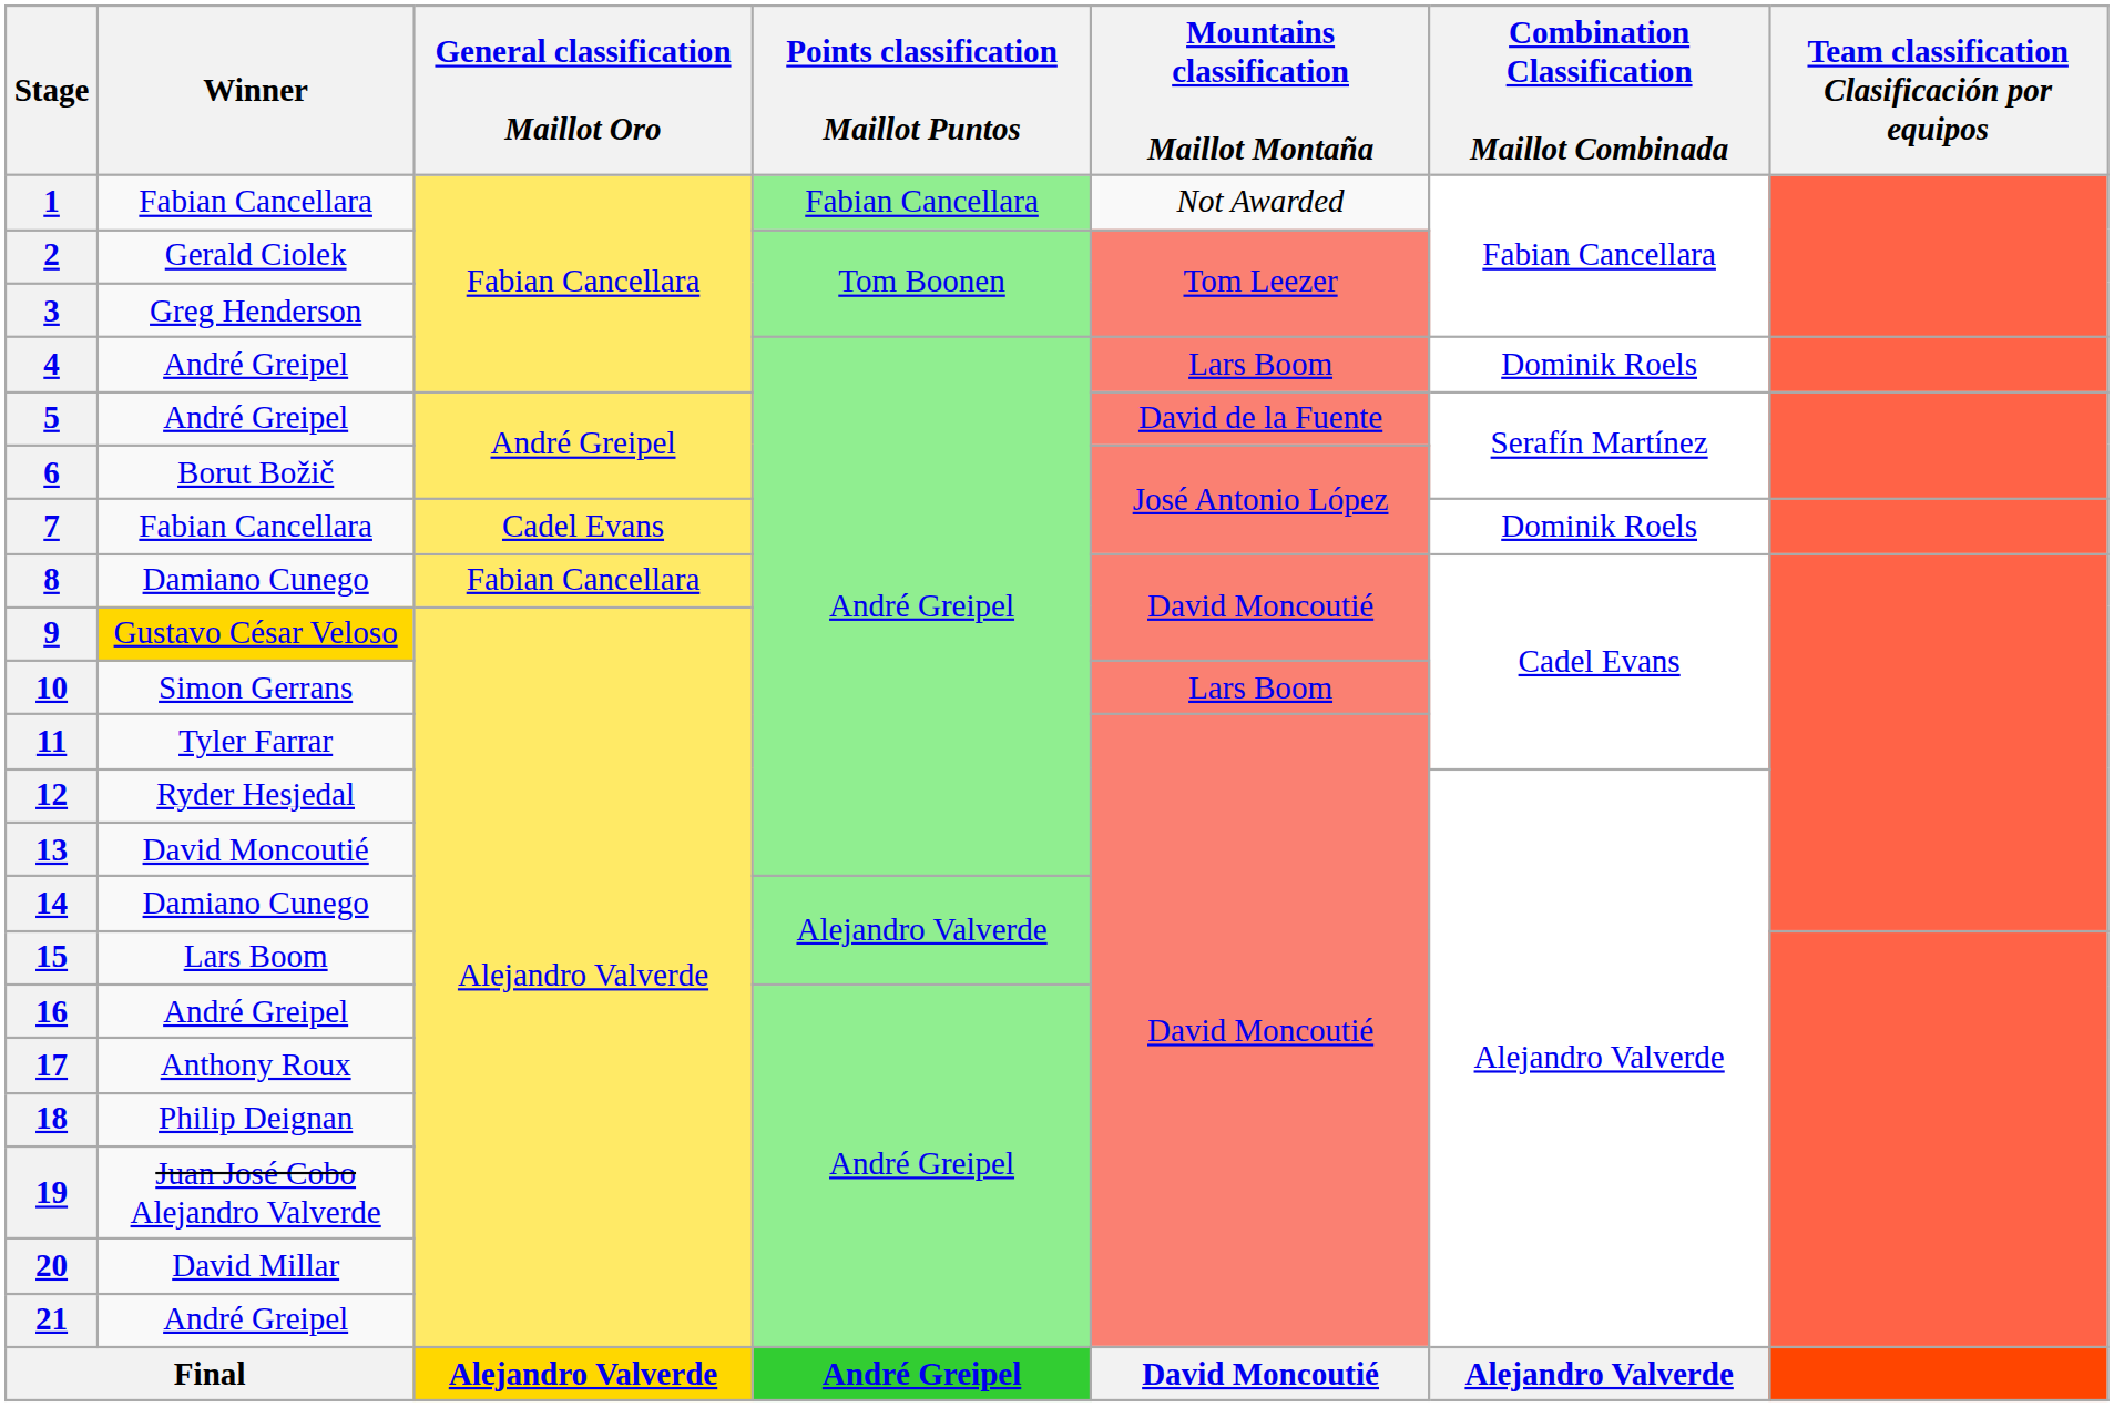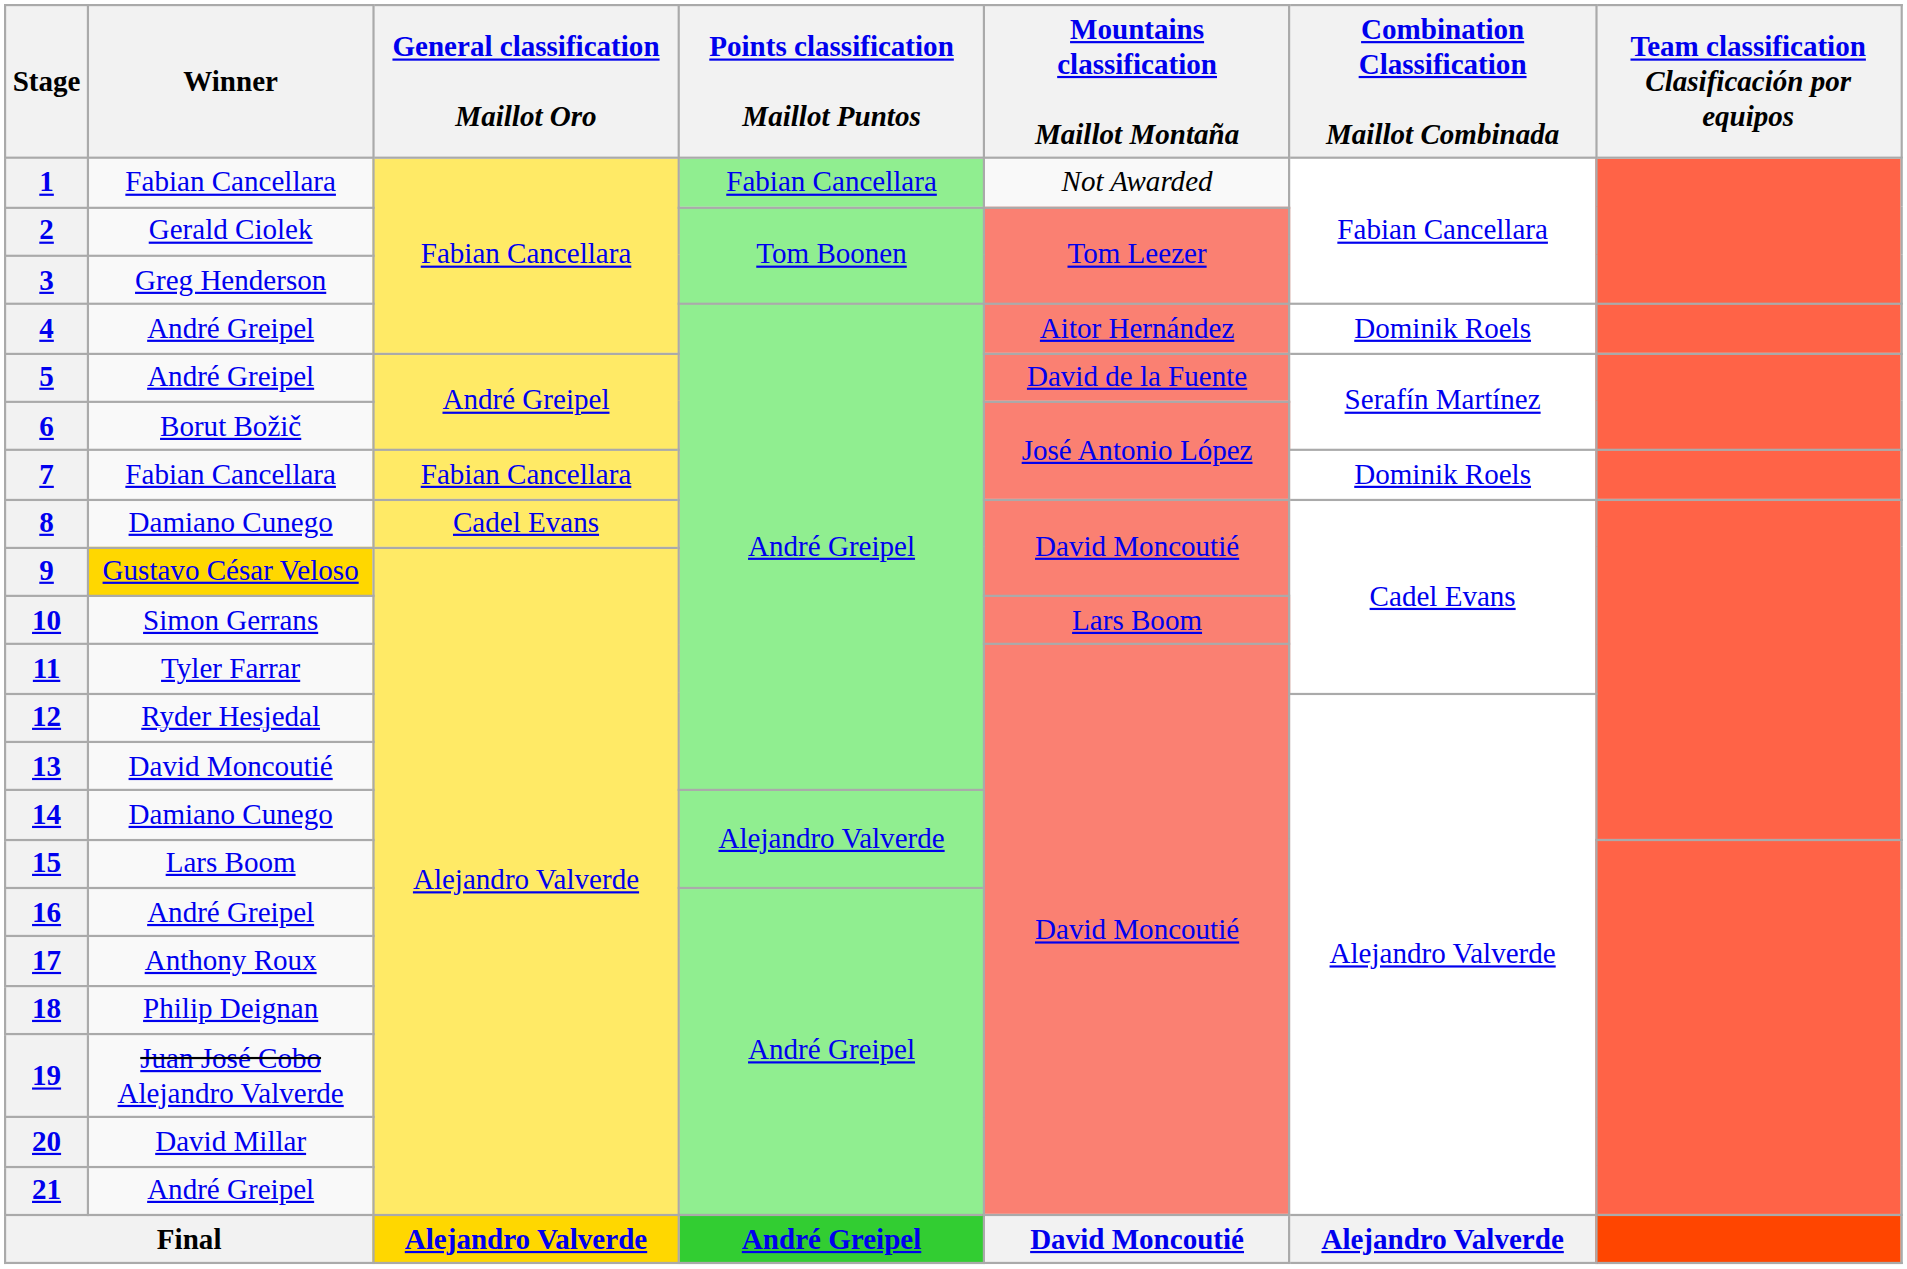 <table class="wikitable" style="text-align: center; font-size:smaller;">
 <tr>
 <th style="width:1%;">Stage</th>
 <th style="width:14%;">Winner</th>
 <th style="width:15%;"><a href='#'>General classification</a><br><br><em>Maillot Oro</em></th>
 <th style="width:15%;"><a href='#'>Points classification</a><br><br><em>Maillot Puntos</em></th>
 <th style="width:15%;"><a href='#'>Mountains classification</a><br><br><em>Maillot Montaña</em></th>
 <th style="width:15%;"><a href='#'>Combination Classification</a><br><br><em>Maillot Combinada</em></th>
 <th style="width:15%;"><a href='#'>Team classification</a><br><em>Clasificación por equipos</em></th>
 </tr>
 <tr>
 <th><a href='#'>1</a></th>
 <td><a href='#'>Fabian Cancellara</a></td>
 <td style="background:#FFEA66;" rowspan="4"><a href='#'>Fabian Cancellara</a></td>
 <td style="background:lightgreen;"><a href='#'>Fabian Cancellara</a></td>
 <td style="background:offwhite;"><em>Not Awarded</em></td>
 <td style="background:white;" rowspan="3"><a href='#'>Fabian Cancellara</a></td>
 <td style="background:tomato;" rowspan="3"></td>
 </tr>
 <tr>
 <th><a href='#'>2</a></th>
 <td><a href='#'>Gerald Ciolek</a></td>
 <td style="background:lightgreen;" rowspan="2"><a href='#'>Tom Boonen</a></td>
 <td style="background:salmon;" rowspan="2"><a href='#'>Tom Leezer</a></td>
 </tr>
 <tr>
 <th><a href='#'>3</a></th>
 <td><a href='#'>Greg Henderson</a></td>
 </tr>
 <tr>
 <th><a href='#'>4</a></th>
 <td><a href='#'>André Greipel</a></td>
 <td style="background:lightgreen;" rowspan="10"><a href='#'>André Greipel</a></td>
-<td style="background:salmon;"><a href='#'>Lars Boom</a></td>
+<td style="background:salmon;"><a href='#'>Aitor Hernández</a></td>
 <td style="background:white;"><a href='#'>Dominik Roels</a></td>
 <td style="background:tomato;"></td>
 </tr>
 <tr>
 <th><a href='#'>5</a></th>
 <td><a href='#'>André Greipel</a></td>
 <td style="background:#FFEA66;" rowspan="2"><a href='#'>André Greipel</a></td>
 <td style="background:salmon;"><a href='#'>David de la Fuente</a></td>
 <td style="background:white;" rowspan="2"><a href='#'>Serafín Martínez</a></td>
 <td style="background:tomato;" rowspan="2"></td>
 </tr>
 <tr>
 <th><a href='#'>6</a></th>
 <td><a href='#'>Borut Božič</a></td>
 <td style="background:salmon;" rowspan="2"><a href='#'>José Antonio López</a></td>
 </tr>
 <tr>
 <th><a href='#'>7</a></th>
 <td><a href='#'>Fabian Cancellara</a></td>
-<td style="background:#ffea66;"><a href='#'>Cadel Evans</a></td>
+<td style="background:#ffea66;"><a href='#'>Fabian Cancellara</a></td>
 <td style="background:white;"><a href='#'>Dominik Roels</a></td>
 <td style="background:tomato;"></td>
 </tr>
 <tr>
 <th><a href='#'>8</a></th>
 <td><a href='#'>Damiano Cunego</a></td>
-<td style="background:#ffea66;"><a href='#'>Fabian Cancellara</a></td>
+<td style="background:#ffea66;"><a href='#'>Cadel Evans</a></td>
 <td style="background:salmon;" rowspan="2"><a href='#'>David Moncoutié</a></td>
 <td style="background:white;" rowspan="4"><a href='#'>Cadel Evans</a></td>
 <td style="background:tomato;" rowspan="7"></td>
 </tr>
 <tr>
 <th><a href='#'>9</a></th>
 <td style="background: gold;"><a href='#'>Gustavo César Veloso</a></td>
 <td style="background:#FFEA66;" rowspan="13"><a href='#'>Alejandro Valverde</a></td>
 </tr>
 <tr>
 <th><a href='#'>10</a></th>
 <td><a href='#'>Simon Gerrans</a></td>
 <td style="background:salmon;"><a href='#'>Lars Boom</a></td>
 </tr>
 <tr>
 <th><a href='#'>11</a></th>
 <td><a href='#'>Tyler Farrar</a></td>
 <td style="background:salmon;" rowspan="11"><a href='#'>David Moncoutié</a></td>
 </tr>
 <tr>
 <th><a href='#'>12</a></th>
 <td><a href='#'>Ryder Hesjedal</a></td>
 <td style="background:white;" rowspan="10"><a href='#'>Alejandro Valverde</a></td>
 </tr>
 <tr>
 <th><a href='#'>13</a></th>
 <td><a href='#'>David Moncoutié</a></td>
 </tr>
 <tr>
 <th><a href='#'>14</a></th>
 <td><a href='#'>Damiano Cunego</a></td>
 <td style="background:lightgreen;" rowspan="2"><a href='#'>Alejandro Valverde</a></td>
 </tr>
 <tr>
 <th><a href='#'>15</a></th>
 <td><a href='#'>Lars Boom</a></td>
 <td style="background:tomato;" rowspan="7"></td>
 </tr>
 <tr>
 <th><a href='#'>16</a></th>
 <td><a href='#'>André Greipel</a></td>
 <td style="background:lightgreen;" rowspan="6"><a href='#'>André Greipel</a></td>
 </tr>
 <tr>
 <th><a href='#'>17</a></th>
 <td><a href='#'>Anthony Roux</a></td>
 </tr>
 <tr>
 <th><a href='#'>18</a></th>
 <td><a href='#'>Philip Deignan</a></td>
 </tr>
 <tr>
 <th><a href='#'>19</a></th>
 <td><s><a href='#'>Juan José Cobo</a></s><br><a href='#'>Alejandro Valverde</a></td>
 </tr>
 <tr>
 <th><a href='#'>20</a></th>
 <td><a href='#'>David Millar</a></td>
 </tr>
 <tr>
 <th><a href='#'>21</a></th>
 <td><a href='#'>André Greipel</a></td>
 </tr>
 <tr>
 <th colspan=2><strong>Final</strong></th>
 <th style="background:gold;"><a href='#'>Alejandro Valverde</a></th>
 <th style="background:limegreen;"><a href='#'>André Greipel</a></th>
 <th style="background:granate;"><a href='#'>David Moncoutié</a></th>
 <th style="background:offwhite;"><a href='#'>Alejandro Valverde</a></th>
 <th style="background:#ff4500;"></th>
 </tr>
 </table>
